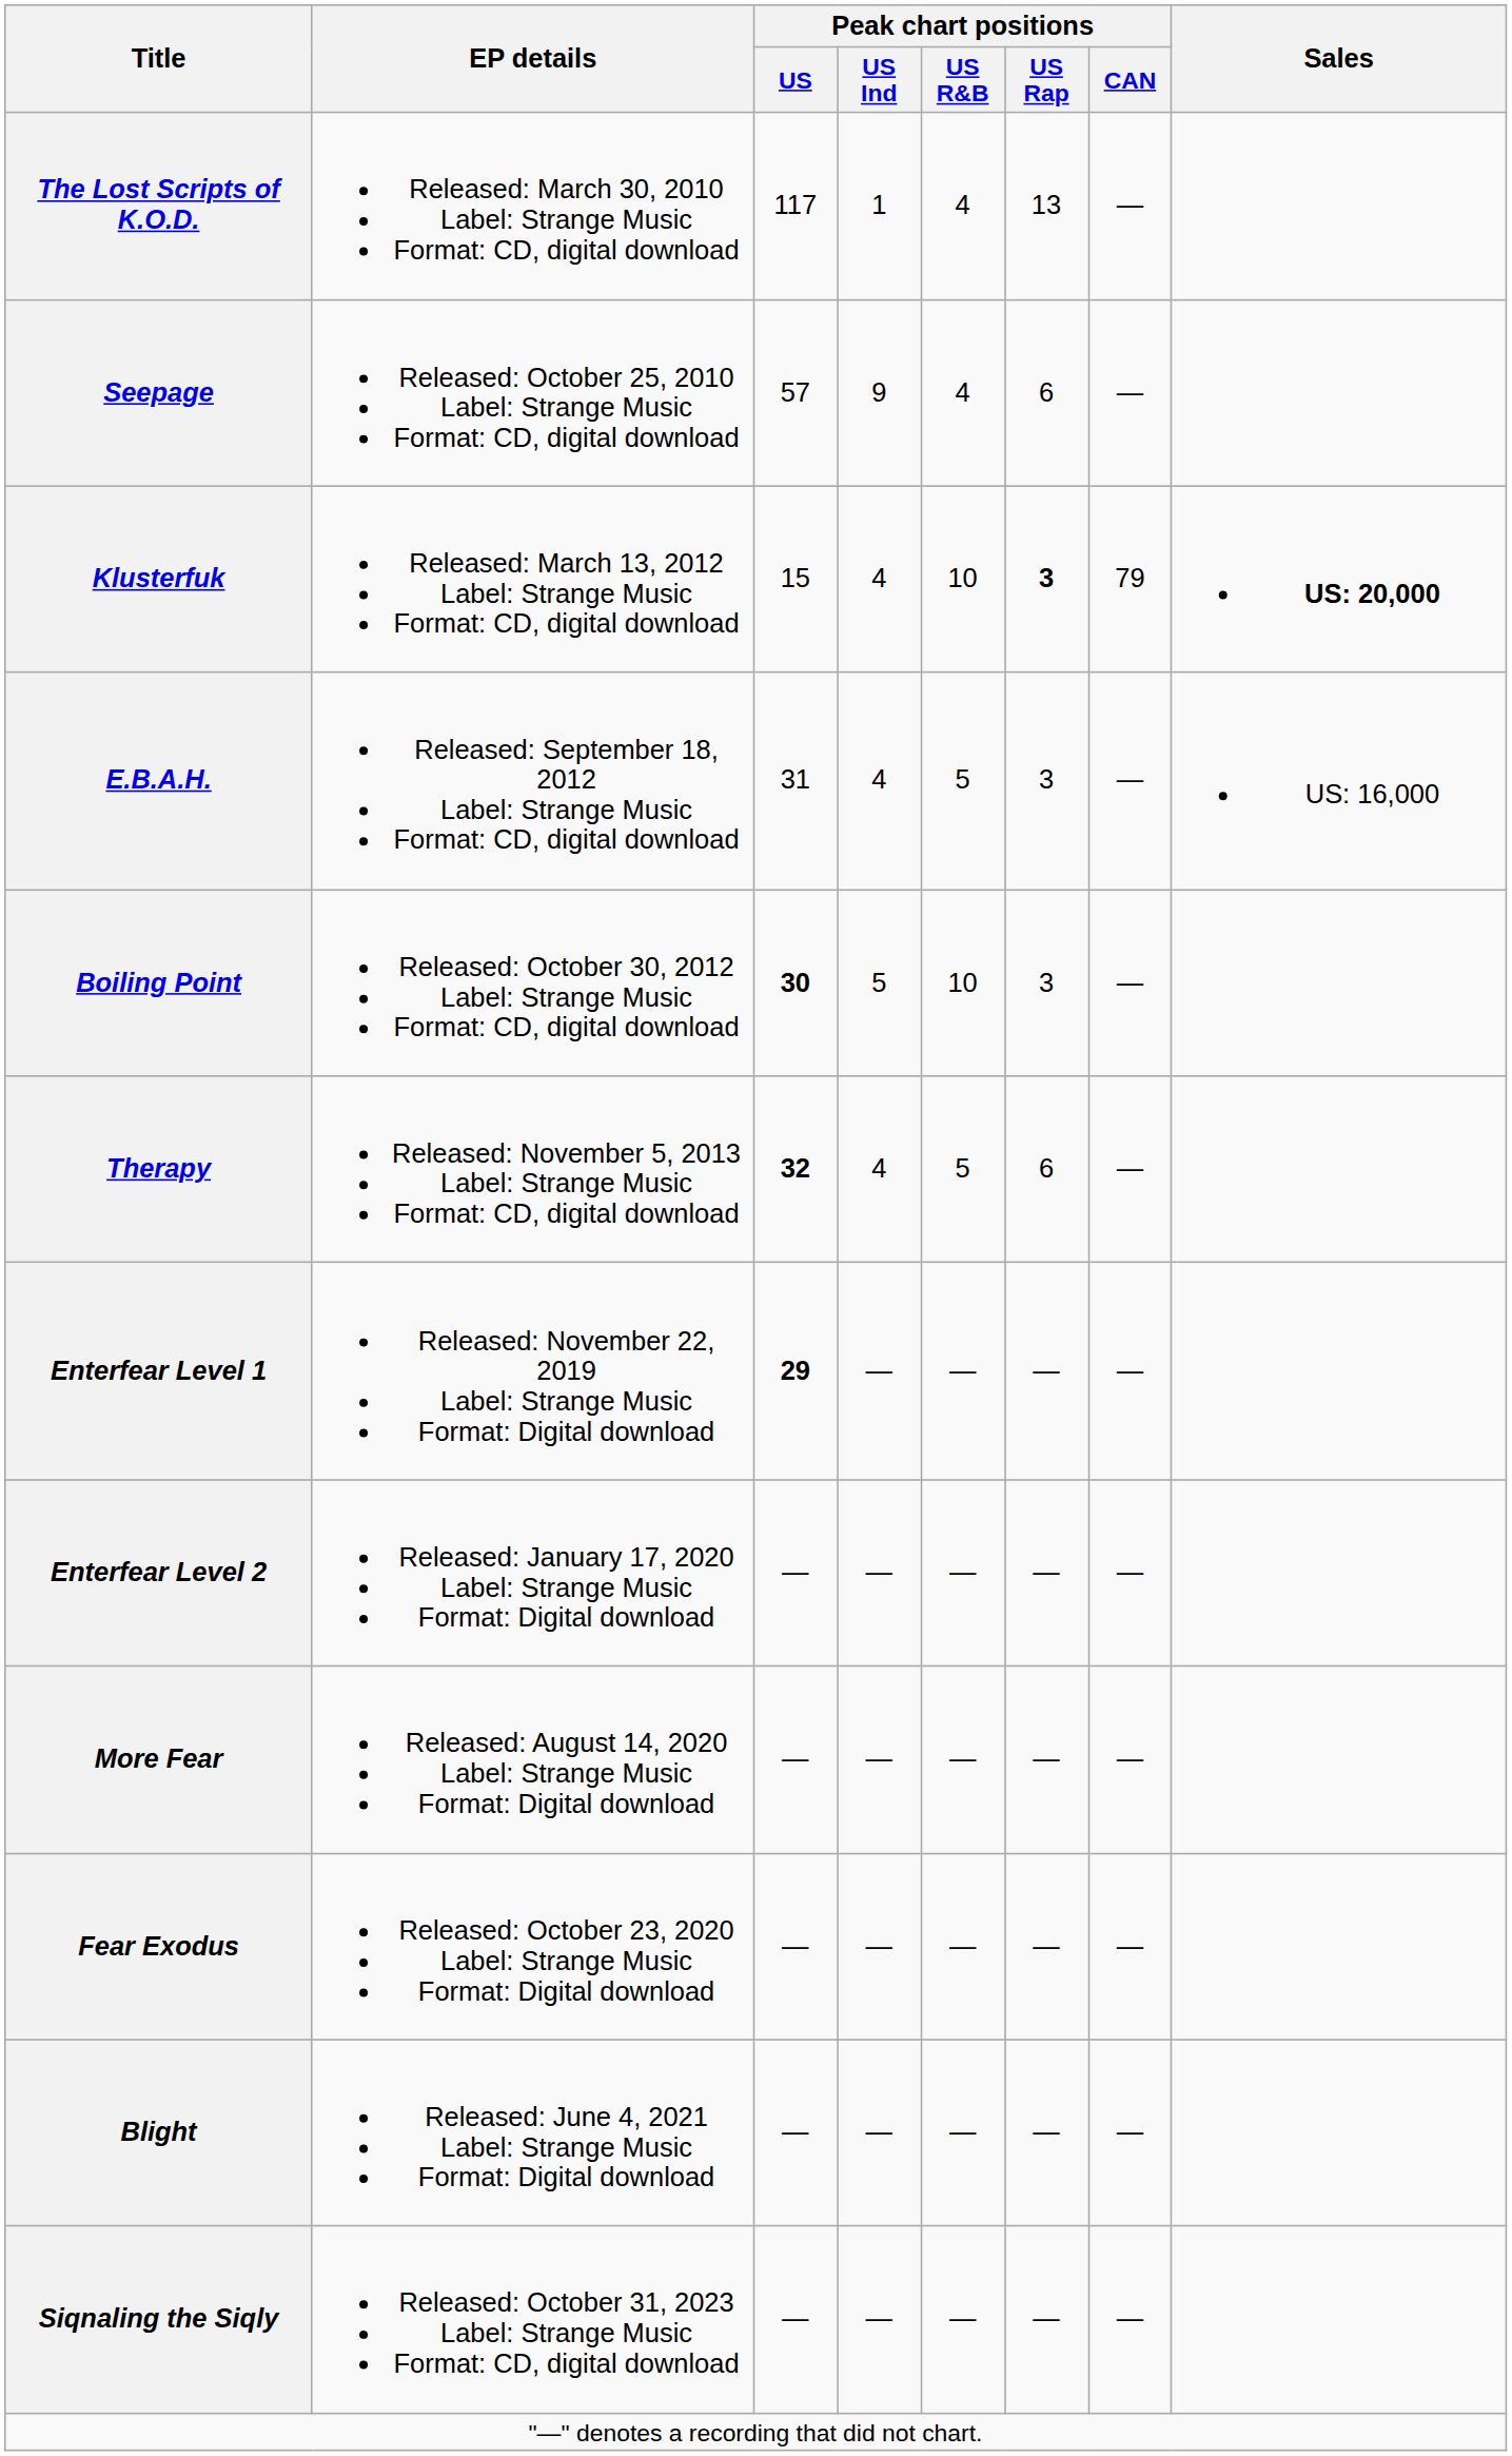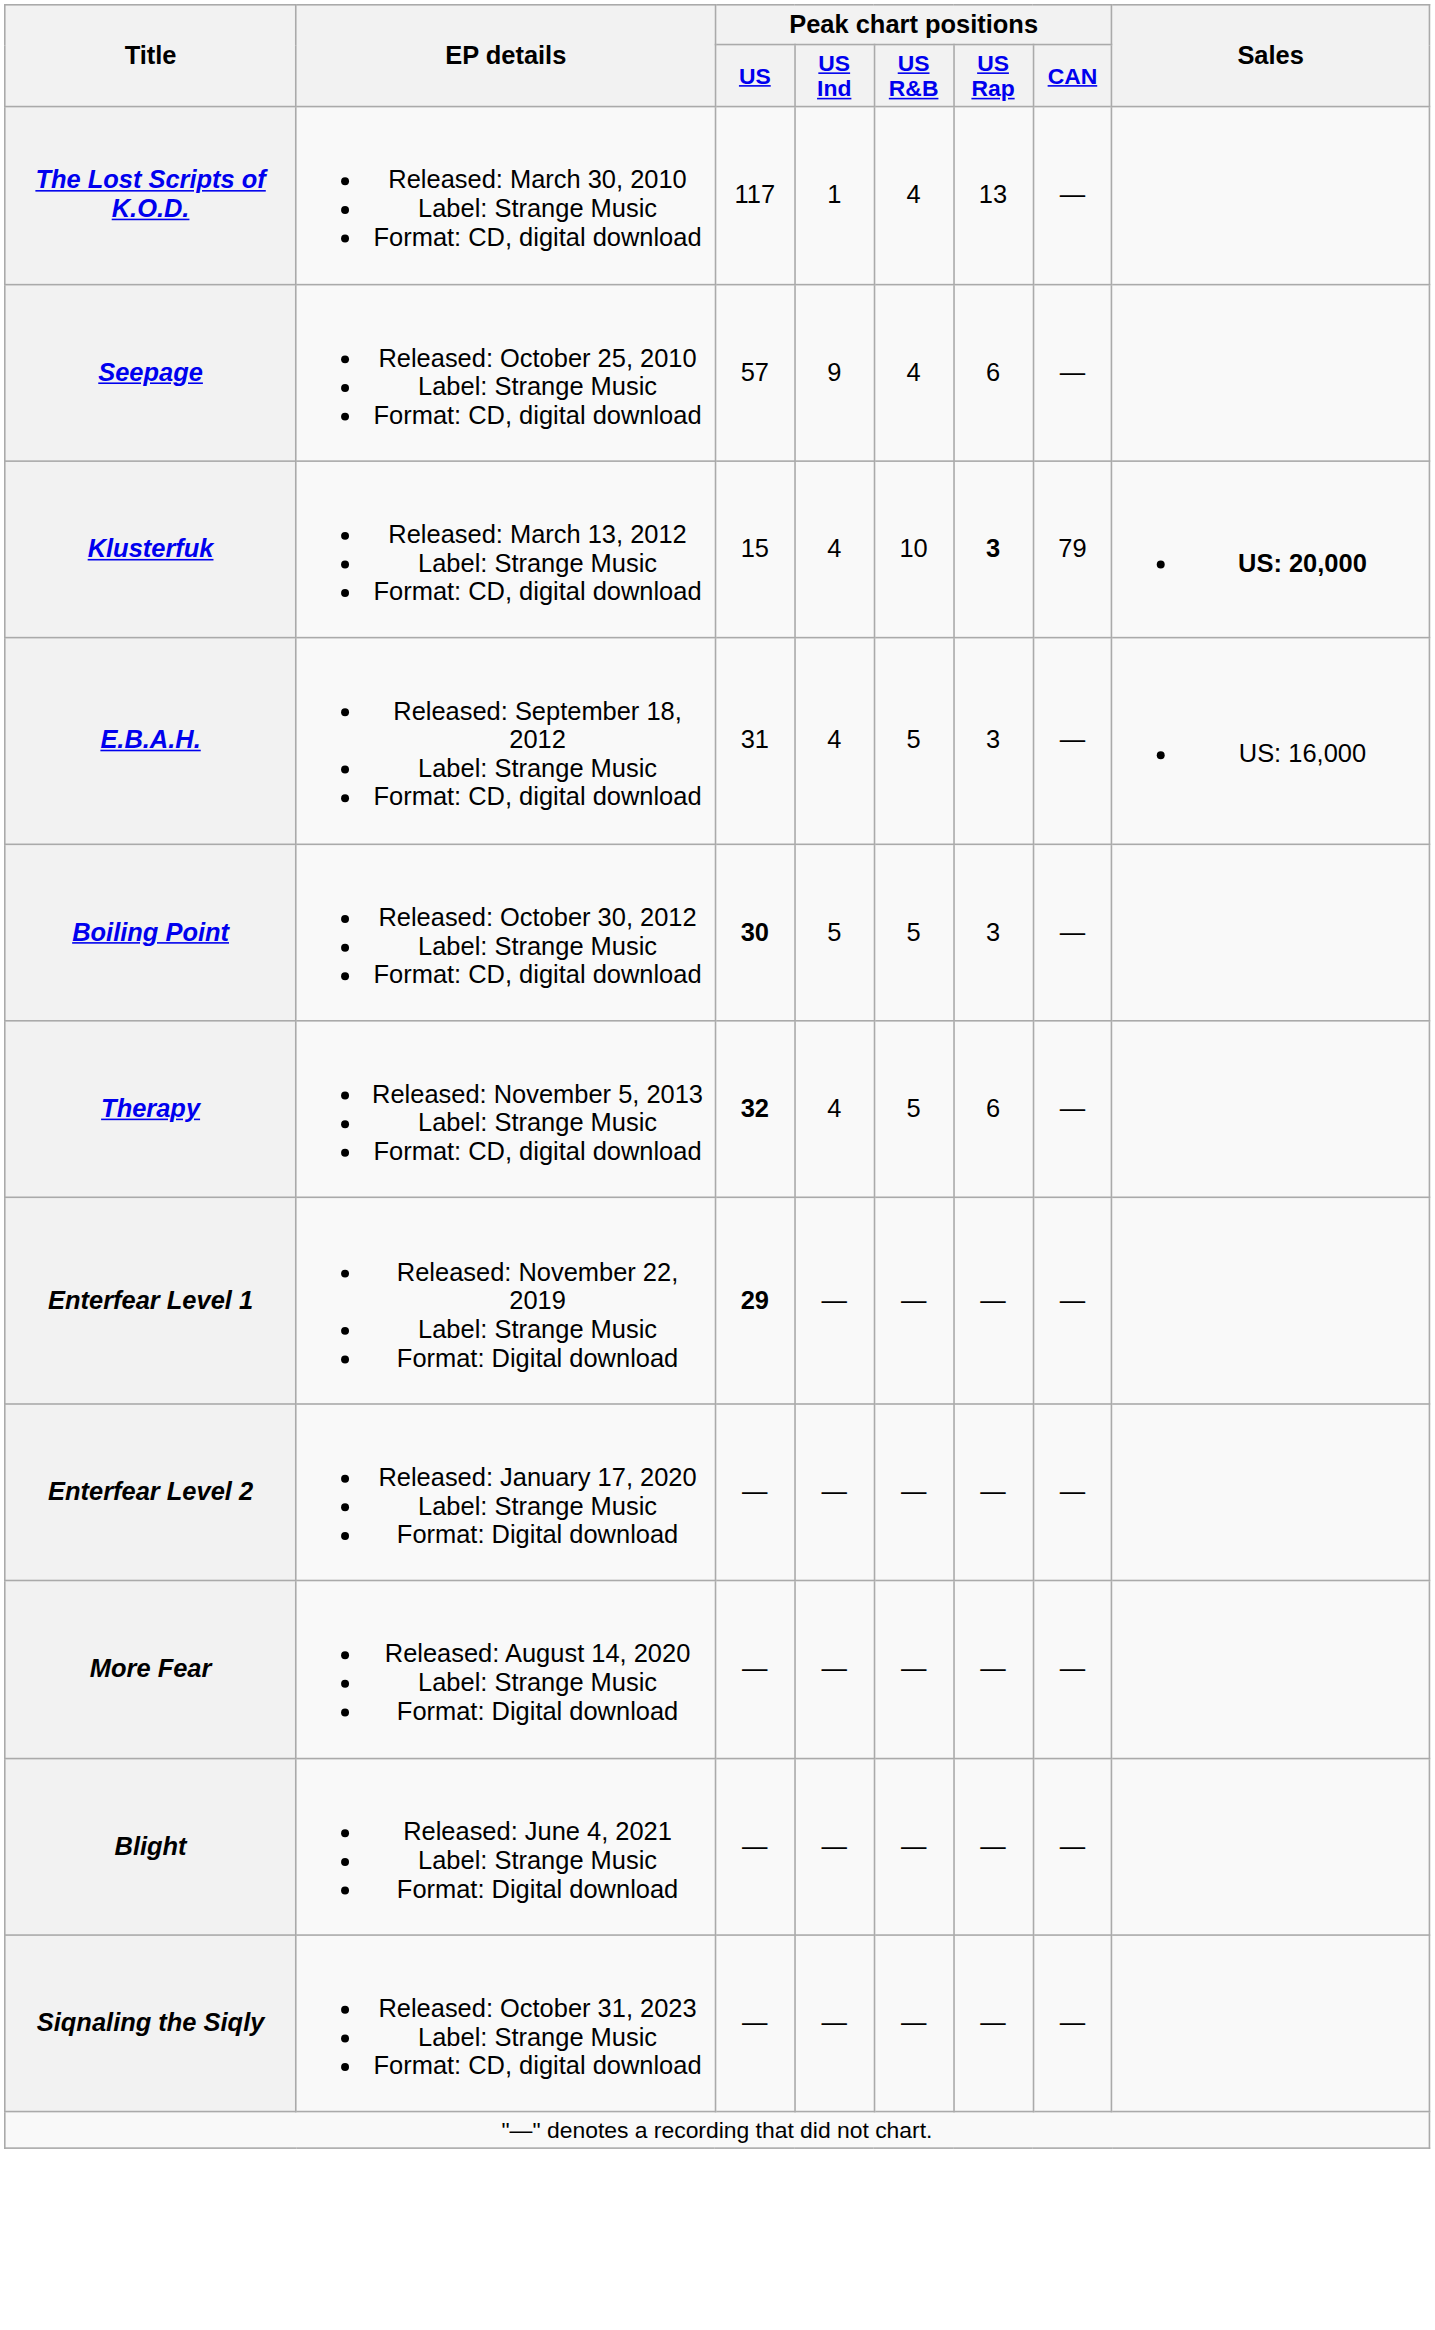 <table class="wikitable plainrowheaders" style="text-align:center;">
 <tr>
 <th scope="col" rowspan="2" style="width:11em;">Title</th>
 <th scope="col" rowspan="2" style="width:16em;">EP details</th>
 <th scope="col" colspan="5">Peak chart positions</th>
 <th scope="col" rowspan="2" style="width:12em;">Sales</th>
 </tr>
 <tr>
 <th style="width:3em;font-size:90%;"><a href='#'>US</a><br></th>
 <th style="width:3em;font-size:90%;"><a href='#'>US<br>Ind</a><br></th>
 <th style="width:3em;font-size:90%;"><a href='#'>US<br>R&B</a><br></th>
 <th style="width:3em;font-size:90%;"><a href='#'>US<br>Rap</a><br></th>
 <th style="width:3em;font-size:90%;"><a href='#'>CAN</a><br></th>
 </tr>
 <tr>
 <th scope="row"><em><a href='#'>The Lost Scripts of K.O.D.</a></em></th>
 <td><br><ul><li>Released: March 30, 2010</li><li>Label: Strange Music</li><li>Format: CD, digital download</li></ul></td>
 <td>117</td>
 <td>1</td>
 <td>4</td>
 <td>13</td>
 <td>—</td>
 <td></td>
 </tr>
 <tr>
 <th scope="row"><em><a href='#'>Seepage</a></em></th>
 <td><br><ul><li>Released: October 25, 2010</li><li>Label: Strange Music</li><li>Format: CD, digital download</li></ul></td>
 <td>57</td>
 <td>9</td>
 <td>4</td>
 <td>6</td>
 <td>—</td>
 <td></td>
 </tr>
 <tr>
 <th scope="row"><em><a href='#'>Klusterfuk</a></em></th>
 <td><br><ul><li>Released: March 13, 2012</li><li>Label: Strange Music</li><li>Format: CD, digital download</li></ul></td>
 <td>15</td>
 <td>4</td>
 <td>10</td>
 <td><strong>3</strong></td>
 <td>79</td>
 <td><strong><br><ul><li>US: 20,000</li></ul></strong></td>
 </tr>
 <tr>
 <th scope="row"><em><a href='#'>E.B.A.H.</a></em></th>
 <td><br><ul><li>Released: September 18, 2012</li><li>Label: Strange Music</li><li>Format: CD, digital download</li></ul></td>
 <td>31</td>
 <td>4</td>
 <td>5</td>
 <td>3</td>
 <td>—</td>
 <td><br><ul><li>US: 16,000</li></ul></td>
 </tr>
 <tr>
 <th scope="row"><em><a href='#'>Boiling Point</a></em></th>
 <td><br><ul><li>Released: October 30, 2012</li><li>Label: Strange Music</li><li>Format: CD, digital download</li></ul></td>
 <td><strong>30</strong></td>
 <td>5</td>
-<td>10</td>
+<td>5</td>
 <td>3</td>
 <td>—</td>
 <td></td>
 </tr>
 <tr>
 <th scope="row"><em><a href='#'>Therapy</a></em></th>
 <td><br><ul><li>Released: November 5, 2013</li><li>Label: Strange Music</li><li>Format: CD, digital download</li></ul></td>
 <td><strong>32</strong></td>
 <td>4</td>
 <td>5</td>
 <td>6</td>
 <td>—</td>
 <td></td>
 </tr>
 <tr>
 <th scope="row"><em>Enterfear Level 1</em></th>
 <td><br><ul><li>Released: November 22, 2019</li><li>Label: Strange Music</li><li>Format: Digital download</li></ul></td>
 <td><strong>29</strong></td>
 <td>—</td>
 <td>—</td>
 <td>—</td>
 <td>—</td>
 <td></td>
 </tr>
 <tr>
 <th scope="row"><em>Enterfear Level 2</em></th>
 <td><br><ul><li>Released: January 17, 2020</li><li>Label: Strange Music</li><li>Format: Digital download</li></ul></td>
 <td>—</td>
 <td>—</td>
 <td>—</td>
 <td>—</td>
 <td>—</td>
 <td></td>
 </tr>
 <tr>
 <th scope="row"><em>More Fear</em></th>
 <td><br><ul><li>Released: August 14, 2020</li><li>Label: Strange Music</li><li>Format: Digital download</li></ul></td>
 <td>—</td>
 <td>—</td>
 <td>—</td>
 <td>—</td>
 <td>—</td>
 <td></td>
 </tr>
 <tr>
-<th scope="row"><em>Fear Exodus</em></th>
-<td><br><ul><li>Released: October 23, 2020</li><li>Label: Strange Music</li><li>Format: Digital download</li></ul></td>
-<td>—</td>
-<td>—</td>
-<td>—</td>
-<td>—</td>
-<td>—</td>
-<td></td>
-</tr>
-<tr>
 <th scope="row"><em>Blight</em> <br></th>
 <td><br><ul><li>Released: June 4, 2021</li><li>Label: Strange Music</li><li>Format: Digital download</li></ul></td>
 <td>—</td>
 <td>—</td>
 <td>—</td>
 <td>—</td>
 <td>—</td>
 <td></td>
 </tr>
 <tr>
 <th scope="row"><em>Siqnaling the Siqly</em> <br></th>
 <td><br><ul><li>Released: October 31, 2023</li><li>Label: Strange Music</li><li>Format: CD, digital download</li></ul></td>
 <td>—</td>
 <td>—</td>
 <td>—</td>
 <td>—</td>
 <td>—</td>
 <td></td>
 </tr>
 <tr>
 <td colspan="8" style="font-size:90%">"—" denotes a recording that did not chart.</td>
 </tr>
 </table>
